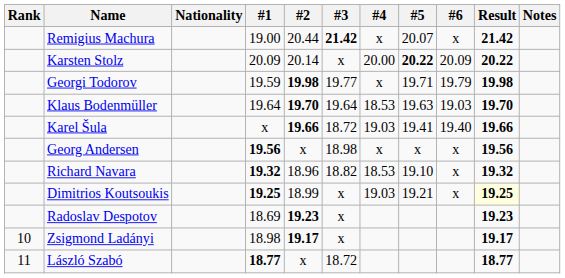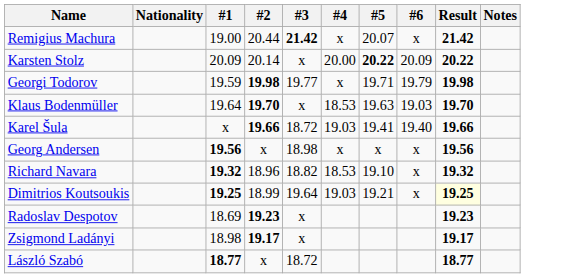 <table class="wikitable sortable" style="text-align:center">
 <tr>
-<th>Rank</th>
 <th>Name</th>
 <th>Nationality</th>
 <th>#1</th>
 <th>#2</th>
 <th>#3</th>
 <th>#4</th>
 <th>#5</th>
 <th>#6</th>
 <th>Result</th>
 <th>Notes</th>
 </tr>
 <tr>
-<td></td>
 <td align="left"><a href='#'>Remigius Machura</a></td>
 <td align=left></td>
 <td>19.00</td>
 <td>20.44</td>
 <td><strong>21.42</strong></td>
 <td>x</td>
 <td>20.07</td>
 <td>x</td>
 <td><strong>21.42</strong></td>
 <td></td>
 </tr>
 <tr>
-<td></td>
 <td align="left"><a href='#'>Karsten Stolz</a></td>
 <td align=left></td>
 <td>20.09</td>
 <td>20.14</td>
 <td>x</td>
 <td>20.00</td>
 <td><strong>20.22</strong></td>
 <td>20.09</td>
 <td><strong>20.22</strong></td>
 <td></td>
 </tr>
 <tr>
-<td></td>
 <td align="left"><a href='#'>Georgi Todorov</a></td>
 <td align=left></td>
 <td>19.59</td>
 <td><strong>19.98</strong></td>
 <td>19.77</td>
 <td>x</td>
 <td>19.71</td>
 <td>19.79</td>
 <td><strong>19.98</strong></td>
 <td></td>
 </tr>
 <tr>
-<td></td>
 <td align="left"><a href='#'>Klaus Bodenmüller</a></td>
 <td align=left></td>
 <td>19.64</td>
 <td><strong>19.70</strong></td>
-<td>19.64</td>
+<td>x</td>
 <td>18.53</td>
 <td>19.63</td>
 <td>19.03</td>
 <td><strong>19.70</strong></td>
 <td></td>
 </tr>
 <tr>
-<td></td>
 <td align="left"><a href='#'>Karel Šula</a></td>
 <td align=left></td>
 <td>x</td>
 <td><strong>19.66</strong></td>
 <td>18.72</td>
 <td>19.03</td>
 <td>19.41</td>
 <td>19.40</td>
 <td><strong>19.66</strong></td>
 <td></td>
 </tr>
 <tr>
-<td></td>
 <td align="left"><a href='#'>Georg Andersen</a></td>
 <td align=left></td>
 <td><strong>19.56</strong></td>
 <td>x</td>
 <td>18.98</td>
 <td>x</td>
 <td>x</td>
 <td>x</td>
 <td><strong>19.56</strong></td>
 <td></td>
 </tr>
 <tr>
-<td></td>
 <td align="left"><a href='#'>Richard Navara</a></td>
 <td align=left></td>
 <td><strong>19.32</strong></td>
 <td>18.96</td>
 <td>18.82</td>
 <td>18.53</td>
 <td>19.10</td>
 <td>x</td>
 <td><strong>19.32</strong></td>
 <td></td>
 </tr>
 <tr>
-<td></td>
 <td align="left"><a href='#'>Dimitrios Koutsoukis</a></td>
 <td align=left></td>
 <td><strong>19.25</strong></td>
 <td>18.99</td>
-<td>x</td>
+<td>19.64</td>
 <td>19.03</td>
 <td>19.21</td>
 <td>x</td>
 <td style="background: lightyellow;"><strong>19.25</strong></td>
 <td></td>
 </tr>
 <tr>
-<td></td>
 <td align="left"><a href='#'>Radoslav Despotov</a></td>
 <td align=left></td>
 <td>18.69</td>
 <td><strong>19.23</strong></td>
 <td>x</td>
 <td></td>
 <td></td>
 <td></td>
 <td><strong>19.23</strong></td>
 <td></td>
 </tr>
 <tr>
-<td>10</td>
 <td align="left"><a href='#'>Zsigmond Ladányi</a></td>
 <td align=left></td>
 <td>18.98</td>
 <td><strong>19.17</strong></td>
 <td>x</td>
 <td></td>
 <td></td>
 <td></td>
 <td><strong>19.17</strong></td>
 <td></td>
 </tr>
 <tr>
-<td>11</td>
 <td align="left"><a href='#'>László Szabó</a></td>
 <td align=left></td>
 <td><strong>18.77</strong></td>
 <td>x</td>
 <td>18.72</td>
 <td></td>
 <td></td>
 <td></td>
 <td><strong>18.77</strong></td>
 <td></td>
 </tr>
 </table>
